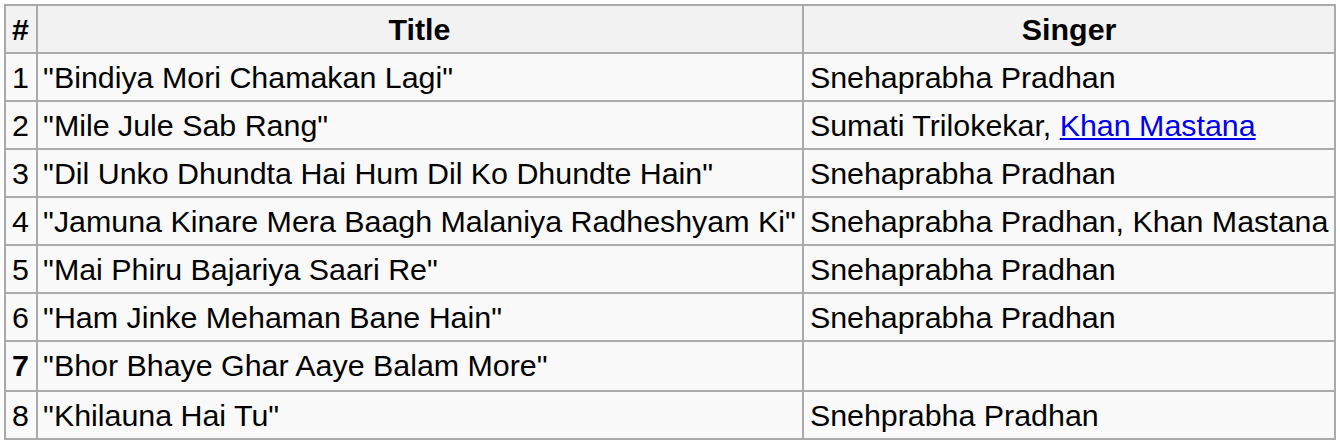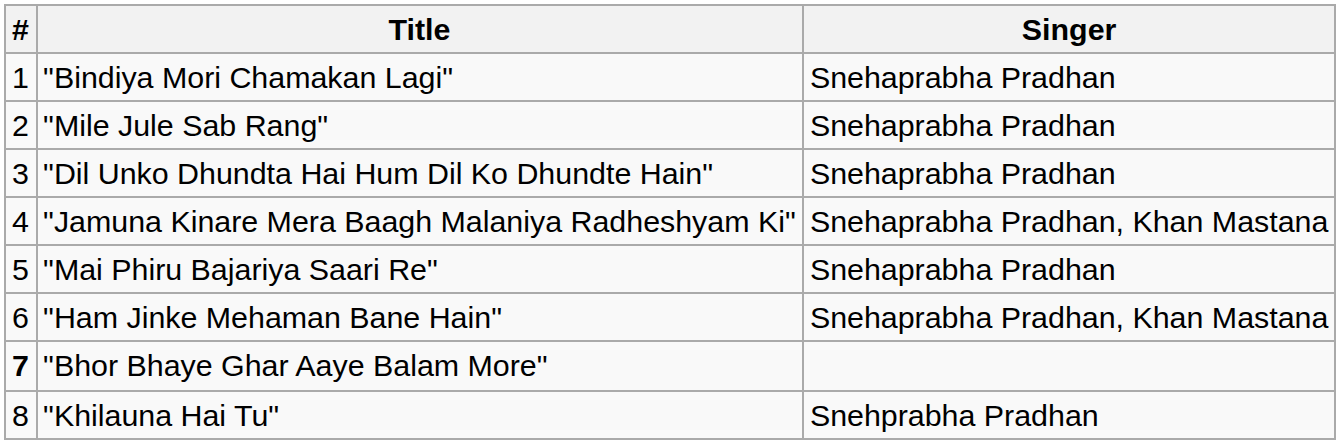 <table class="wikitable" style="font-size:95%;">
 <tr>
 <th>#</th>
 <th>Title</th>
 <th>Singer</th>
 </tr>
 <tr>
 <td>1</td>
 <td>"Bindiya Mori Chamakan Lagi"</td>
 <td>Snehaprabha Pradhan</td>
 </tr>
 <tr>
 <td>2</td>
 <td>"Mile Jule Sab Rang"</td>
-<td>Sumati Trilokekar, <a href='#'>Khan Mastana</a></td>
+<td>Snehaprabha Pradhan</td>
 </tr>
 <tr>
 <td>3</td>
 <td>"Dil Unko Dhundta Hai Hum Dil Ko Dhundte Hain"</td>
 <td>Snehaprabha Pradhan</td>
 </tr>
 <tr>
 <td>4</td>
 <td>"Jamuna Kinare Mera Baagh Malaniya Radheshyam Ki"</td>
 <td>Snehaprabha Pradhan, Khan Mastana</td>
 </tr>
 <tr>
 <td>5</td>
 <td>"Mai Phiru Bajariya Saari Re"</td>
 <td>Snehaprabha Pradhan</td>
 </tr>
 <tr>
 <td>6</td>
 <td>"Ham Jinke Mehaman Bane Hain"</td>
-<td>Snehaprabha Pradhan</td>
+<td>Snehaprabha Pradhan, Khan Mastana</td>
 </tr>
 <tr>
 <td><strong>7</strong></td>
 <td>"Bhor Bhaye Ghar Aaye Balam More"</td>
 <td></td>
 </tr>
 <tr>
 <td>8</td>
 <td>"Khilauna Hai Tu"</td>
 <td>Snehprabha Pradhan</td>
 </tr>
 </table>
